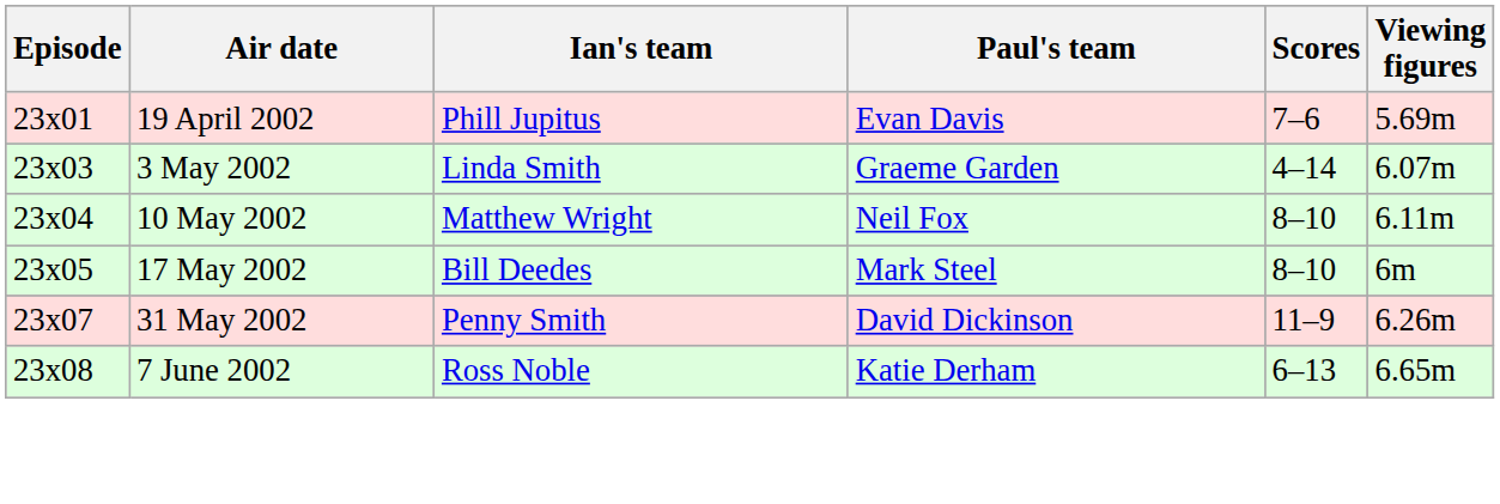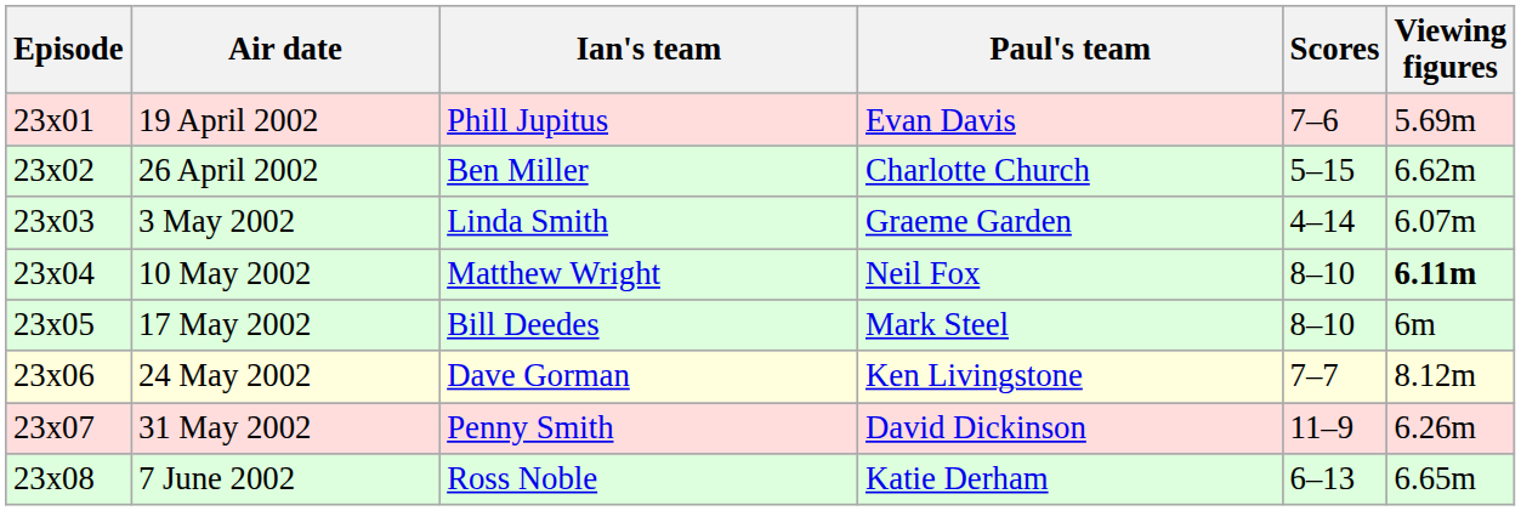 <table class="wikitable" style="width:745px;">
 <tr>
 <th style="width:5%;">Episode</th>
 <th style="width:23%;">Air date</th>
 <th style="width:31%;">Ian's team</th>
 <th style="width:31%;">Paul's team</th>
 <th style="width:6%;">Scores</th>
 <th style="width:120%;">Viewing figures</th>
 </tr>
 <tr style="background:#fdd;">
 <td>23x01</td>
 <td>19 April 2002</td>
 <td><a href='#'>Phill Jupitus</a></td>
 <td><a href='#'>Evan Davis</a></td>
 <td>7–6</td>
 <td>5.69m</td>
 </tr>
 <tr style="background:#dfd;">
+<td>23x02</td>
+<td>26 April 2002</td>
+<td><a href='#'>Ben Miller</a></td>
+<td><a href='#'>Charlotte Church</a></td>
+<td>5–15</td>
+<td>6.62m</td>
+</tr>
+<tr style="background:#dfd;">
 <td>23x03</td>
 <td>3 May 2002</td>
 <td><a href='#'>Linda Smith</a></td>
 <td><a href='#'>Graeme Garden</a></td>
 <td>4–14</td>
 <td>6.07m</td>
 </tr>
 <tr style="background:#dfd;">
 <td>23x04</td>
 <td>10 May 2002</td>
 <td><a href='#'>Matthew Wright</a></td>
 <td><a href='#'>Neil Fox</a></td>
 <td>8–10</td>
-<td>6.11m</td>
+<td><strong>6.11m</strong></td>
 </tr>
 <tr style="background:#dfd;">
 <td>23x05</td>
 <td>17 May 2002</td>
 <td><a href='#'>Bill Deedes</a></td>
 <td><a href='#'>Mark Steel</a></td>
 <td>8–10</td>
 <td>6m</td>
+</tr>
+<tr style="background:#ffd;">
+<td>23x06</td>
+<td>24 May 2002</td>
+<td><a href='#'>Dave Gorman</a></td>
+<td><a href='#'>Ken Livingstone</a></td>
+<td>7–7</td>
+<td>8.12m</td>
 </tr>
 <tr style="background:#fdd;">
 <td>23x07</td>
 <td>31 May 2002</td>
 <td><a href='#'>Penny Smith</a></td>
 <td><a href='#'>David Dickinson</a></td>
 <td>11–9</td>
 <td>6.26m</td>
 </tr>
 <tr style="background:#dfd;">
 <td>23x08</td>
 <td>7 June 2002</td>
 <td><a href='#'>Ross Noble</a></td>
 <td><a href='#'>Katie Derham</a></td>
 <td>6–13</td>
 <td>6.65m</td>
 </tr>
 </table>
